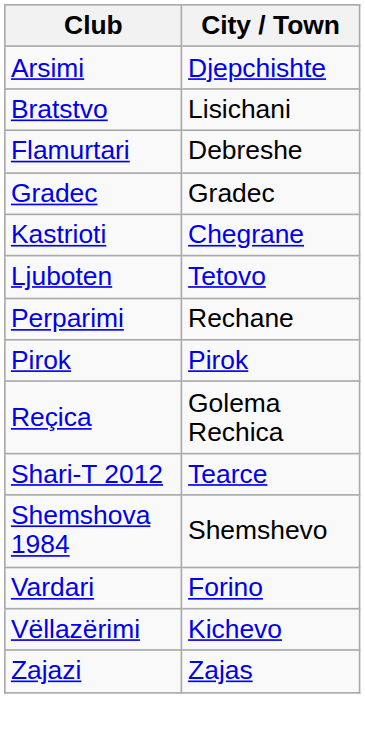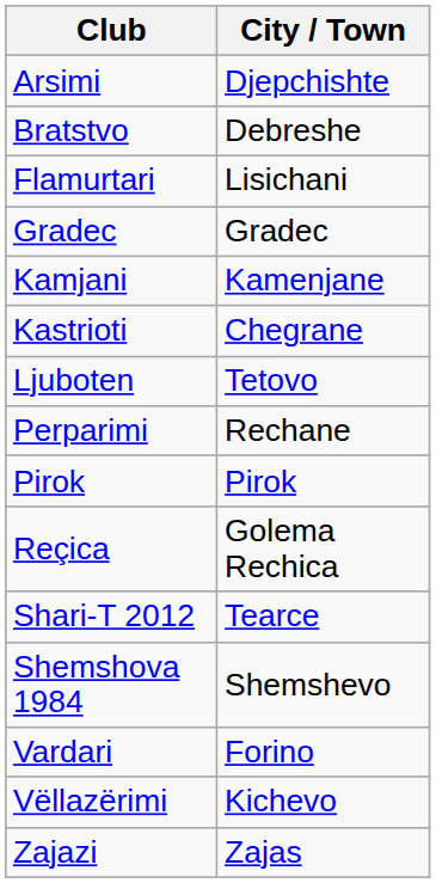 <table class="wikitable sortable">
 <tr>
 <th width="100px">Club</th>
 <th width="100px">City / Town</th>
 </tr>
 <tr>
 <td><a href='#'>Arsimi</a></td>
 <td><a href='#'>Djepchishte</a></td>
 </tr>
 <tr>
 <td><a href='#'>Bratstvo</a></td>
-<td>Lisichani</td>
+<td>Debreshe</td>
 </tr>
 <tr>
 <td><a href='#'>Flamurtari</a></td>
-<td>Debreshe</td>
+<td>Lisichani</td>
 </tr>
 <tr>
 <td><a href='#'>Gradec</a></td>
 <td>Gradec</td>
+</tr>
+<tr>
+<td><a href='#'>Kamjani</a></td>
+<td><a href='#'>Kamenjane</a></td>
 </tr>
 <tr>
 <td><a href='#'>Kastrioti</a></td>
 <td><a href='#'>Chegrane</a></td>
 </tr>
 <tr>
 <td><a href='#'>Ljuboten</a></td>
 <td><a href='#'>Tetovo</a></td>
 </tr>
 <tr>
 <td><a href='#'>Perparimi</a></td>
 <td>Rechane</td>
 </tr>
 <tr>
 <td><a href='#'>Pirok</a></td>
 <td><a href='#'>Pirok</a></td>
 </tr>
 <tr>
 <td><a href='#'>Reçica</a></td>
 <td>Golema Rechica</td>
 </tr>
 <tr>
 <td><a href='#'>Shari-T 2012</a></td>
 <td><a href='#'>Tearce</a></td>
 </tr>
 <tr>
 <td><a href='#'>Shemshova 1984</a></td>
 <td>Shemshevo</td>
 </tr>
 <tr>
 <td><a href='#'>Vardari</a></td>
 <td><a href='#'>Forino</a></td>
 </tr>
 <tr>
 <td><a href='#'>Vëllazërimi</a></td>
 <td><a href='#'>Kichevo</a></td>
 </tr>
 <tr>
 <td><a href='#'>Zajazi</a></td>
 <td><a href='#'>Zajas</a></td>
 </tr>
 </table>
